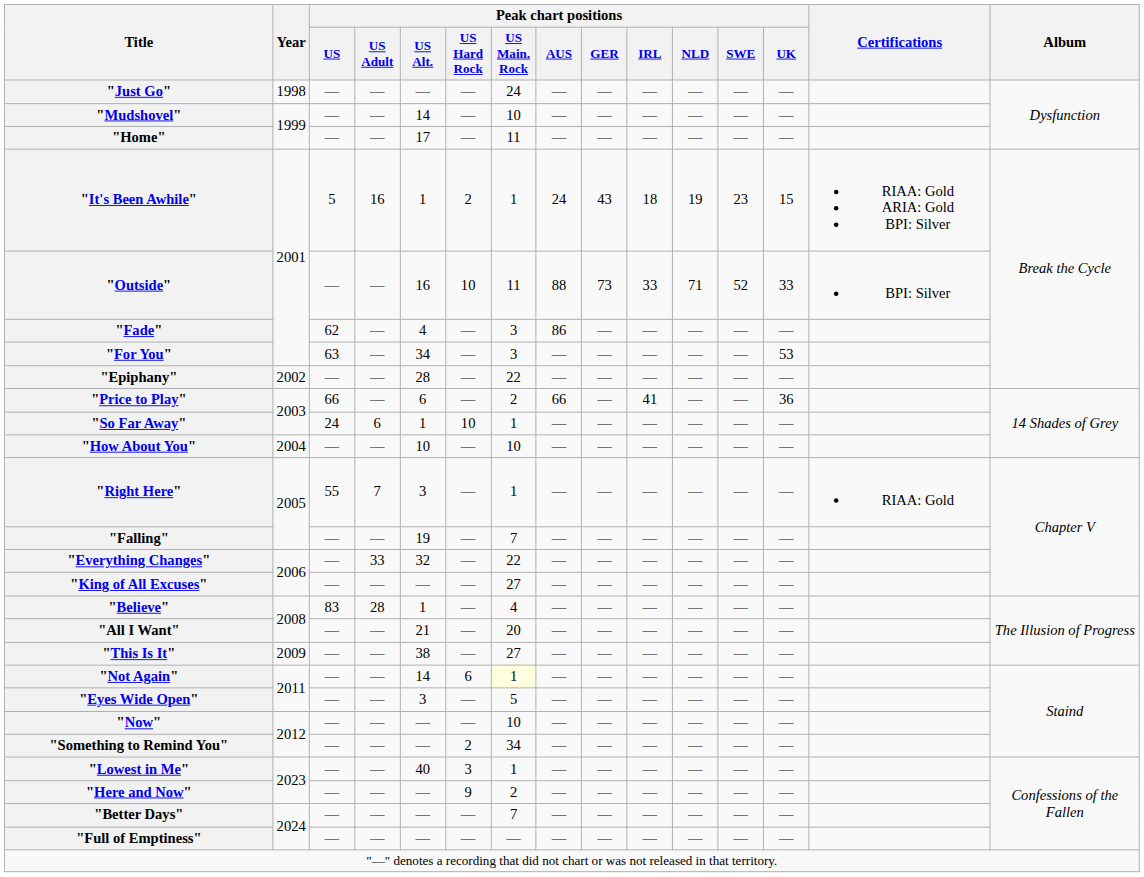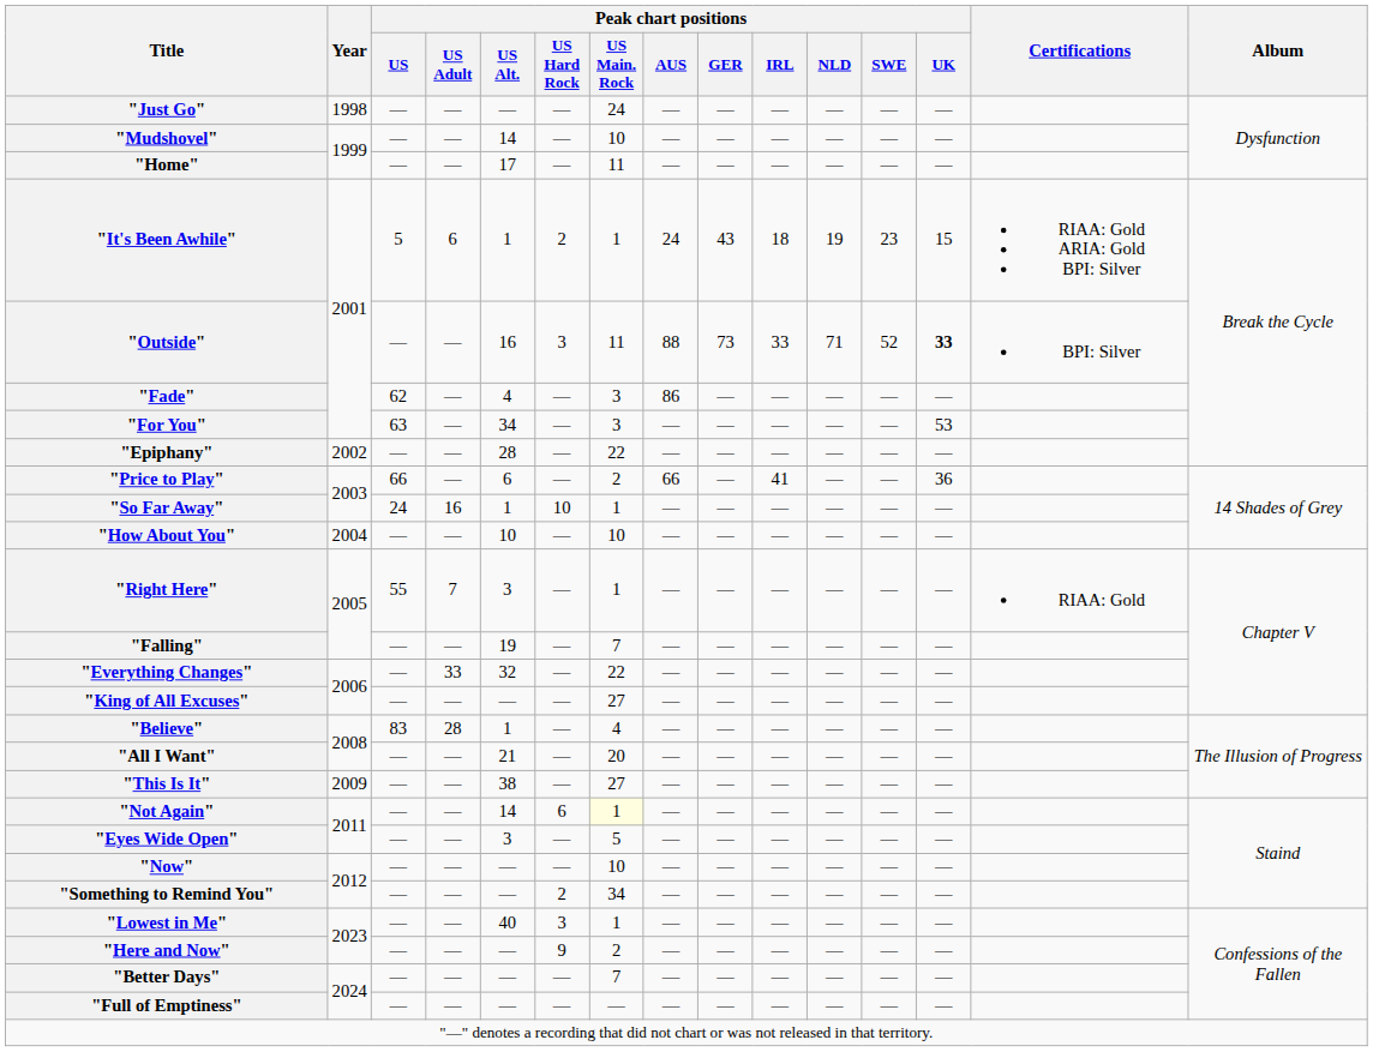 <table class="wikitable plainrowheaders" style="text-align:center;">
 <tr>
 <th scope="col" rowspan="2" style="width:18em;">Title</th>
 <th scope="col" rowspan="2">Year</th>
 <th scope="col" colspan="11">Peak chart positions</th>
 <th scope="col" rowspan="2" style="width:12em;"><a href='#'>Certifications</a></th>
 <th scope="col" rowspan="2">Album</th>
 </tr>
 <tr>
 <th scope="col" style="width:3em;font-size:90%;"><a href='#'>US</a><br></th>
 <th scope="col" style="width:3em;font-size:90%;"><a href='#'>US<br>Adult</a><br></th>
 <th scope="col" style="width:3em;font-size:90%;"><a href='#'>US<br>Alt.</a><br></th>
 <th scope="col" style="width:3em;font-size:90%;"><a href='#'>US<br>Hard Rock</a><br></th>
 <th scope="col" style="width:3em;font-size:90%;"><a href='#'>US<br>Main. Rock</a><br></th>
 <th scope="col" style="width:3em;font-size:90%;"><a href='#'>AUS</a><br></th>
 <th scope="col" style="width:3em;font-size:90%;"><a href='#'>GER</a><br></th>
 <th scope="col" style="width:3em;font-size:90%;"><a href='#'>IRL</a><br></th>
 <th scope="col" style="width:3em;font-size:90%;"><a href='#'>NLD</a><br></th>
 <th scope="col" style="width:3em;font-size:90%;"><a href='#'>SWE</a><br></th>
 <th scope="col" style="width:3em;font-size:90%;"><a href='#'>UK</a><br></th>
 </tr>
 <tr>
 <th scope="row">"<a href='#'>Just Go</a>"</th>
 <td>1998</td>
 <td>—</td>
 <td>—</td>
 <td>—</td>
 <td>—</td>
 <td>24</td>
 <td>—</td>
 <td>—</td>
 <td>—</td>
 <td>—</td>
 <td>—</td>
 <td>—</td>
 <td></td>
 <td rowspan="3"><em>Dysfunction</em></td>
 </tr>
 <tr>
 <th scope="row">"<a href='#'>Mudshovel</a>"</th>
 <td rowspan="2">1999</td>
 <td>—</td>
 <td>—</td>
 <td>14</td>
 <td>—</td>
 <td>10</td>
 <td>—</td>
 <td>—</td>
 <td>—</td>
 <td>—</td>
 <td>—</td>
 <td>—</td>
 <td></td>
 </tr>
 <tr>
 <th scope="row">"Home"</th>
 <td>—</td>
 <td>—</td>
 <td>17</td>
 <td>—</td>
 <td>11</td>
 <td>—</td>
 <td>—</td>
 <td>—</td>
 <td>—</td>
 <td>—</td>
 <td>—</td>
 <td></td>
 </tr>
 <tr>
 <th scope="row">"<a href='#'>It's Been Awhile</a>"</th>
 <td rowspan="4">2001</td>
 <td>5</td>
-<td>16</td>
+<td>6</td>
 <td>1</td>
 <td>2</td>
 <td>1</td>
 <td>24</td>
 <td>43</td>
 <td>18</td>
 <td>19</td>
 <td>23</td>
 <td>15</td>
 <td><br><ul><li>RIAA: Gold</li><li>ARIA: Gold</li><li>BPI: Silver</li></ul></td>
 <td rowspan="5"><em>Break the Cycle</em></td>
 </tr>
 <tr>
 <th scope="row">"<a href='#'>Outside</a>"</th>
 <td>—</td>
 <td>—</td>
 <td>16</td>
-<td>10</td>
+<td>3</td>
 <td>11</td>
 <td>88</td>
 <td>73</td>
 <td>33</td>
 <td>71</td>
 <td>52</td>
-<td>33</td>
+<td><strong>33</strong></td>
 <td><br><ul><li>BPI: Silver</li></ul></td>
 </tr>
 <tr>
 <th scope="row">"<a href='#'>Fade</a>"</th>
 <td>62</td>
 <td>—</td>
 <td>4</td>
 <td>—</td>
 <td>3</td>
 <td>86</td>
 <td>—</td>
 <td>—</td>
 <td>—</td>
 <td>—</td>
 <td>—</td>
 <td></td>
 </tr>
 <tr>
 <th scope="row">"<a href='#'>For You</a>"</th>
 <td>63</td>
 <td>—</td>
 <td>34</td>
 <td>—</td>
 <td>3</td>
 <td>—</td>
 <td>—</td>
 <td>—</td>
 <td>—</td>
 <td>—</td>
 <td>53</td>
 <td></td>
 </tr>
 <tr>
 <th scope="row">"Epiphany"</th>
 <td>2002</td>
 <td>—</td>
 <td>—</td>
 <td>28</td>
 <td>—</td>
 <td>22</td>
 <td>—</td>
 <td>—</td>
 <td>—</td>
 <td>—</td>
 <td>—</td>
 <td>—</td>
 <td></td>
 </tr>
 <tr>
 <th scope="row">"<a href='#'>Price to Play</a>"</th>
 <td rowspan="2">2003</td>
 <td>66</td>
 <td>—</td>
 <td>6</td>
 <td>—</td>
 <td>2</td>
 <td>66</td>
 <td>—</td>
 <td>41</td>
 <td>—</td>
 <td>—</td>
 <td>36</td>
 <td></td>
 <td rowspan="3"><em>14 Shades of Grey</em></td>
 </tr>
 <tr>
 <th scope="row">"<a href='#'>So Far Away</a>"</th>
 <td>24</td>
-<td>6</td>
+<td>16</td>
 <td>1</td>
 <td>10</td>
 <td>1</td>
 <td>—</td>
 <td>—</td>
 <td>—</td>
 <td>—</td>
 <td>—</td>
 <td>—</td>
 <td></td>
 </tr>
 <tr>
 <th scope="row">"<a href='#'>How About You</a>"</th>
 <td>2004</td>
 <td>—</td>
 <td>—</td>
 <td>10</td>
 <td>—</td>
 <td>10</td>
 <td>—</td>
 <td>—</td>
 <td>—</td>
 <td>—</td>
 <td>—</td>
 <td>—</td>
 <td></td>
 </tr>
 <tr>
 <th scope="row">"<a href='#'>Right Here</a>"</th>
 <td rowspan="2">2005</td>
 <td>55</td>
 <td>7</td>
 <td>3</td>
 <td>—</td>
 <td>1</td>
 <td>—</td>
 <td>—</td>
 <td>—</td>
 <td>—</td>
 <td>—</td>
 <td>—</td>
 <td><br><ul><li>RIAA: Gold</li></ul></td>
 <td rowspan="4"><em>Chapter V</em></td>
 </tr>
 <tr>
 <th scope="row">"Falling"</th>
 <td>—</td>
 <td>—</td>
 <td>19</td>
 <td>—</td>
 <td>7</td>
 <td>—</td>
 <td>—</td>
 <td>—</td>
 <td>—</td>
 <td>—</td>
 <td>—</td>
 <td></td>
 </tr>
 <tr>
 <th scope="row">"<a href='#'>Everything Changes</a>"</th>
 <td rowspan="2">2006</td>
 <td>—</td>
 <td>33</td>
 <td>32</td>
 <td>—</td>
 <td>22</td>
 <td>—</td>
 <td>—</td>
 <td>—</td>
 <td>—</td>
 <td>—</td>
 <td>—</td>
 <td></td>
 </tr>
 <tr>
 <th scope="row">"<a href='#'>King of All Excuses</a>"</th>
 <td>—</td>
 <td>—</td>
 <td>—</td>
 <td>—</td>
 <td>27</td>
 <td>—</td>
 <td>—</td>
 <td>—</td>
 <td>—</td>
 <td>—</td>
 <td>—</td>
 <td></td>
 </tr>
 <tr>
 <th scope="row">"<a href='#'>Believe</a>"</th>
 <td rowspan="2">2008</td>
 <td>83</td>
 <td>28</td>
 <td>1</td>
 <td>—</td>
 <td>4</td>
 <td>—</td>
 <td>—</td>
 <td>—</td>
 <td>—</td>
 <td>—</td>
 <td>—</td>
 <td></td>
 <td rowspan="3"><em>The Illusion of Progress</em></td>
 </tr>
 <tr>
 <th scope="row">"All I Want"</th>
 <td>—</td>
 <td>—</td>
 <td>21</td>
 <td>—</td>
 <td>20</td>
 <td>—</td>
 <td>—</td>
 <td>—</td>
 <td>—</td>
 <td>—</td>
 <td>—</td>
 <td></td>
 </tr>
 <tr>
 <th scope="row">"<a href='#'>This Is It</a>"</th>
 <td>2009</td>
 <td>—</td>
 <td>—</td>
 <td>38</td>
 <td>—</td>
 <td>27</td>
 <td>—</td>
 <td>—</td>
 <td>—</td>
 <td>—</td>
 <td>—</td>
 <td>—</td>
 <td></td>
 </tr>
 <tr>
 <th scope="row">"<a href='#'>Not Again</a>"</th>
 <td rowspan="2">2011</td>
 <td>—</td>
 <td>—</td>
 <td>14</td>
 <td>6</td>
 <td style="background: lightyellow;">1</td>
 <td>—</td>
 <td>—</td>
 <td>—</td>
 <td>—</td>
 <td>—</td>
 <td>—</td>
 <td></td>
 <td rowspan="4"><em>Staind</em></td>
 </tr>
 <tr>
 <th scope="row">"<a href='#'>Eyes Wide Open</a>"</th>
 <td>—</td>
 <td>—</td>
 <td>3</td>
 <td>—</td>
 <td>5</td>
 <td>—</td>
 <td>—</td>
 <td>—</td>
 <td>—</td>
 <td>—</td>
 <td>—</td>
 <td></td>
 </tr>
 <tr>
 <th scope="row">"<a href='#'>Now</a>"</th>
 <td rowspan="2">2012</td>
 <td>—</td>
 <td>—</td>
 <td>—</td>
 <td>—</td>
 <td>10</td>
 <td>—</td>
 <td>—</td>
 <td>—</td>
 <td>—</td>
 <td>—</td>
 <td>—</td>
 <td></td>
 </tr>
 <tr>
 <th scope="row">"Something to Remind You"</th>
 <td>—</td>
 <td>—</td>
 <td>—</td>
 <td>2</td>
 <td>34</td>
 <td>—</td>
 <td>—</td>
 <td>—</td>
 <td>—</td>
 <td>—</td>
 <td>—</td>
 <td></td>
 </tr>
 <tr>
 <th scope="row">"<a href='#'>Lowest in Me</a>"</th>
 <td rowspan="2">2023</td>
 <td>—</td>
 <td>—</td>
 <td>40</td>
 <td>3</td>
 <td>1</td>
 <td>—</td>
 <td>—</td>
 <td>—</td>
 <td>—</td>
 <td>—</td>
 <td>—</td>
 <td></td>
 <td rowspan="4"><em>Confessions of the Fallen</em></td>
 </tr>
 <tr>
 <th scope="row">"<a href='#'>Here and Now</a>"</th>
 <td>—</td>
 <td>—</td>
 <td>—</td>
 <td>9</td>
 <td>2</td>
 <td>—</td>
 <td>—</td>
 <td>—</td>
 <td>—</td>
 <td>—</td>
 <td>—</td>
 <td></td>
 </tr>
 <tr>
 <th scope="row">"Better Days" </th>
 <td rowspan="2">2024</td>
 <td>—</td>
 <td>—</td>
 <td>—</td>
 <td>—</td>
 <td>7</td>
 <td>—</td>
 <td>—</td>
 <td>—</td>
 <td>—</td>
 <td>—</td>
 <td>—</td>
 <td></td>
 </tr>
 <tr>
 <th scope="row">"Full of Emptiness"</th>
 <td>—</td>
 <td>—</td>
 <td>—</td>
 <td>—</td>
 <td>—</td>
 <td>—</td>
 <td>—</td>
 <td>—</td>
 <td>—</td>
 <td>—</td>
 <td>—</td>
 <td></td>
 </tr>
 <tr>
 <td colspan="15" style="font-size:90%">"—" denotes a recording that did not chart or was not released in that territory.</td>
 </tr>
 </table>
